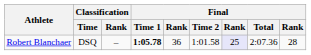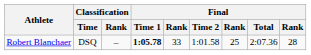 <table class="wikitable" style="font-size:90%">
 <tr>
 <th rowspan="2">Athlete</th>
 <th colspan="2">Classification</th>
 <th colspan="6">Final</th>
 </tr>
 <tr>
 <th>Time</th>
 <th>Rank</th>
 <th>Time 1</th>
 <th>Rank</th>
 <th>Time 2</th>
 <th>Rank</th>
 <th>Total</th>
 <th>Rank</th>
 </tr>
 <tr>
 <td><a href='#'>Robert Blanchaer</a></td>
 <td style="text-align:center;">DSQ</td>
 <td style="text-align:center;">–</td>
 <td style="text-align:center;"><strong>1:05.78</strong></td>
-<td style="text-align:center;">36</td>
+<td style="text-align:center;">33</td>
 <td style="text-align:center;">1:01.58</td>
-<td style="background: lavender; text-align:center;">25</td>
+<td style="text-align:center;">25</td>
 <td style="text-align:center;">2:07.36</td>
 <td style="text-align:center;">28</td>
 </tr>
 </table>
